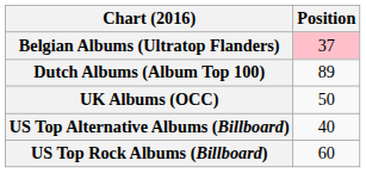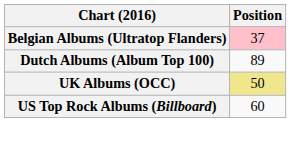 <table class="wikitable sortable plainrowheaders" style="text-align:center">
 <tr>
 <th scope="col">Chart (2016)</th>
 <th scope="col">Position</th>
 </tr>
 <tr>
 <th scope="row">Belgian Albums (Ultratop Flanders)</th>
 <td style="background: pink;">37</td>
 </tr>
 <tr>
 <th scope="row">Dutch Albums (Album Top 100)</th>
 <td>89</td>
 </tr>
 <tr>
 <th scope="row">UK Albums (OCC)</th>
-<td>50</td>
-</tr>
-<tr>
-<th scope="row">US Top Alternative Albums (<em>Billboard</em>)</th>
-<td>40</td>
+<td style="background: khaki;">50</td>
 </tr>
 <tr>
 <th scope="row">US Top Rock Albums (<em>Billboard</em>)</th>
 <td>60</td>
 </tr>
 </table>
